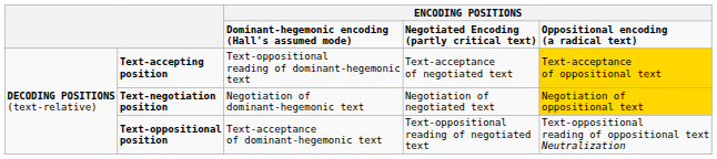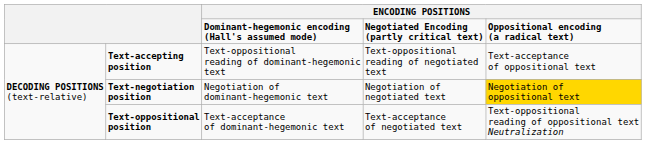 <table class="wikitable">
 <tr>
 <th colspan="2" rowspan="2"></th>
 <th colspan="3">ENCODING POSITIONS</th>
 </tr>
 <tr>
 <td><strong>Dominant-hegemonic encoding</strong><br><strong>(Hall's assumed mode)</strong></td>
 <td><strong>Negotiated Encoding</strong><br><strong>(partly critical text)</strong></td>
 <td><strong>Oppositional encoding</strong><br><strong>(a radical text)</strong></td>
 </tr>
 <tr>
 <td rowspan="3"><strong>DECODING POSITIONS</strong><br>(text-relative)</td>
 <td><strong>Text-accepting</strong><br><strong>position</strong></td>
 <td>Text-oppositional<br>reading of dominant-hegemonic<br>text</td>
-<td>Text-acceptance<br>of negotiated text</td>
-<td style="background: gold;">Text-acceptance<br>of oppositional text</td>
+<td>Text-oppositional<br>reading of negotiated<br>text</td>
+<td>Text-acceptance<br>of oppositional text</td>
 </tr>
 <tr>
 <td><strong>Text-negotiation</strong><br><strong>position</strong></td>
 <td>Negotiation of<br>dominant-hegemonic text</td>
 <td>Negotiation of<br>negotiated text</td>
 <td style="background: gold;">Negotiation of<br>oppositional text</td>
 </tr>
 <tr>
 <td><strong>Text-oppositional</strong><br><strong>position</strong></td>
 <td>Text-acceptance<br>of dominant-hegemonic text</td>
-<td>Text-oppositional<br>reading of negotiated<br>text</td>
+<td>Text-acceptance<br>of negotiated text</td>
 <td>Text-oppositional<br>reading of oppositional text<br> <em>Neutralization</em></td>
 </tr>
 </table>
